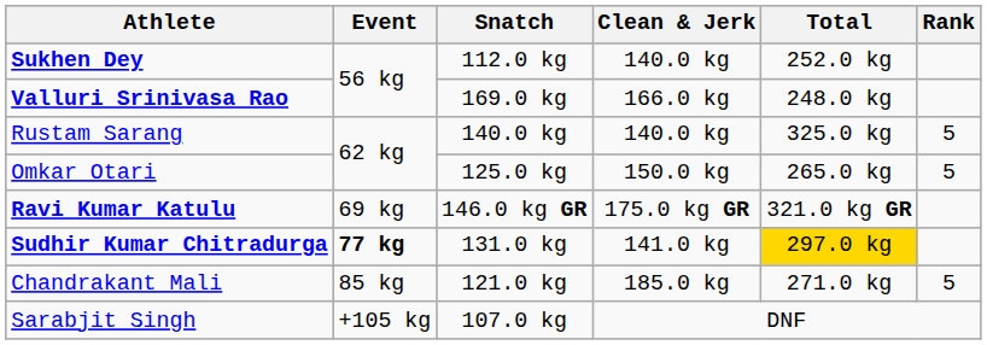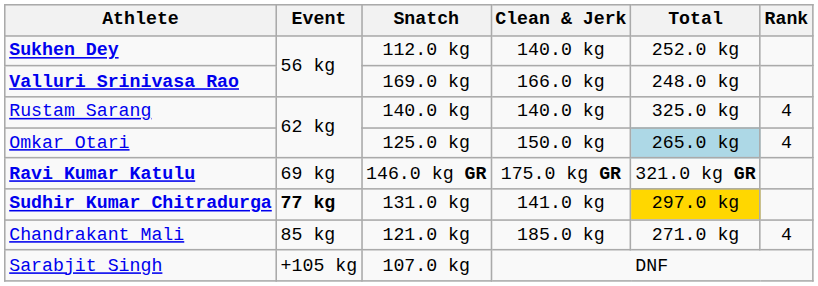 <table class="wikitable" style="font-size:90%">
 <tr>
 <th>Athlete</th>
 <th>Event</th>
 <th>Snatch</th>
 <th>Clean & Jerk</th>
 <th>Total</th>
 <th>Rank</th>
 </tr>
 <tr align=center>
 <td align=left><strong><a href='#'>Sukhen Dey</a></strong></td>
 <td align=left rowspan=2>56 kg</td>
 <td>112.0 kg</td>
 <td>140.0 kg</td>
 <td>252.0 kg</td>
 <td></td>
 </tr>
 <tr align=center>
 <td align=left><strong><a href='#'>Valluri Srinivasa Rao</a></strong></td>
 <td>169.0 kg</td>
 <td>166.0 kg</td>
 <td>248.0 kg</td>
 <td></td>
 </tr>
 <tr align=center>
 <td align=left><a href='#'>Rustam Sarang</a></td>
 <td align=left rowspan=2>62 kg</td>
 <td>140.0 kg</td>
 <td>140.0 kg</td>
 <td>325.0 kg</td>
-<td>5</td>
+<td>4</td>
 </tr>
 <tr align=center>
 <td align=left><a href='#'>Omkar Otari</a></td>
 <td>125.0 kg</td>
 <td>150.0 kg</td>
-<td>265.0 kg</td>
-<td>5</td>
+<td style="background: lightblue;">265.0 kg</td>
+<td>4</td>
 </tr>
 <tr align=center>
 <td align=left><strong><a href='#'>Ravi Kumar Katulu</a></strong></td>
 <td align=left>69 kg</td>
 <td>146.0 kg <strong>GR</strong></td>
 <td>175.0 kg <strong>GR</strong></td>
 <td>321.0 kg <strong>GR</strong></td>
 <td></td>
 </tr>
 <tr align=center>
 <td align=left><strong><a href='#'>Sudhir Kumar Chitradurga</a></strong></td>
 <td align=left><strong>77 kg</strong></td>
 <td>131.0 kg</td>
 <td>141.0 kg</td>
 <td style="background: gold;">297.0 kg</td>
 <td></td>
 </tr>
 <tr align=center>
 <td align=left><a href='#'>Chandrakant Mali</a></td>
 <td align=left>85 kg</td>
 <td>121.0 kg</td>
 <td>185.0 kg</td>
 <td>271.0 kg</td>
-<td>5</td>
+<td>4</td>
 </tr>
 <tr align=center>
 <td align=left><a href='#'>Sarabjit Singh</a></td>
 <td align=left>+105 kg</td>
 <td>107.0 kg</td>
 <td colspan=3>DNF</td>
 </tr>
 </table>
